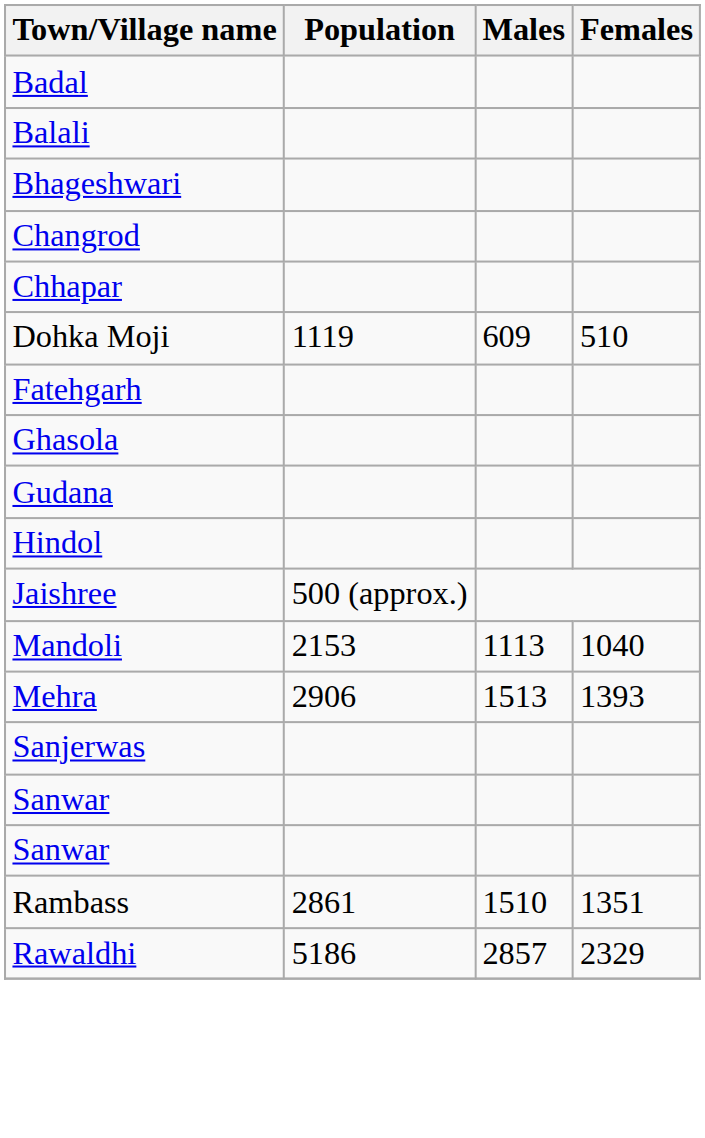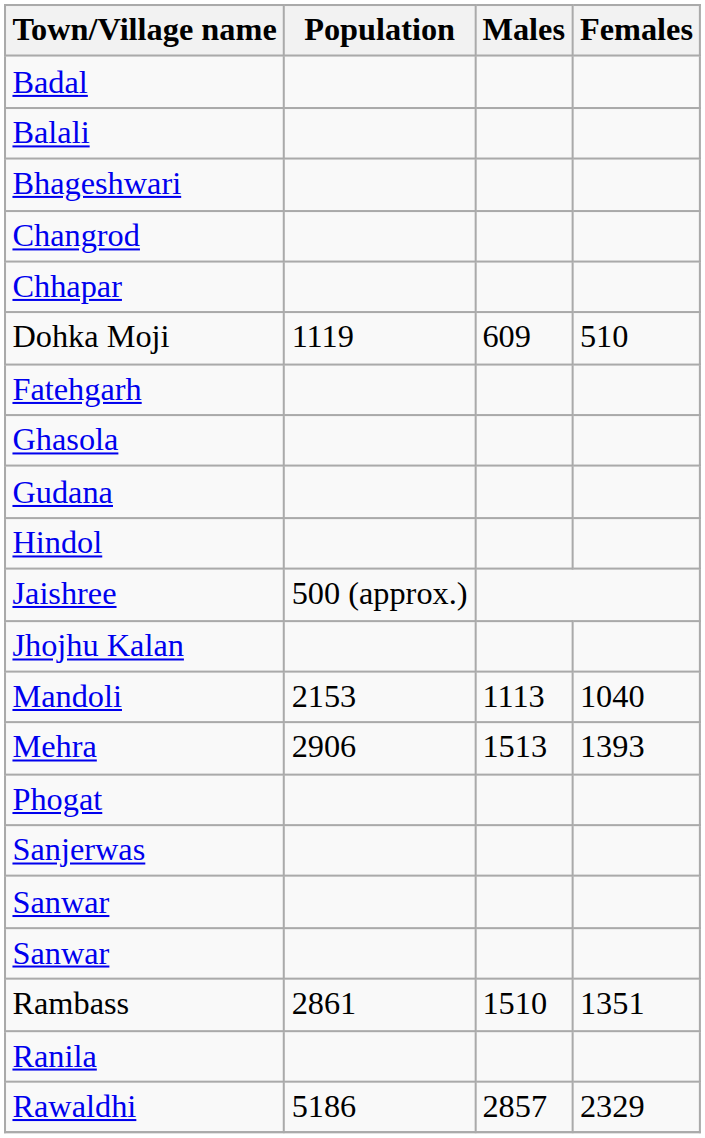 <table class="wikitable sortable">
 <tr>
 <th>Town/Village name</th>
 <th>Population</th>
 <th>Males</th>
 <th>Females</th>
 </tr>
 <tr>
 <td><a href='#'>Badal</a></td>
 <td></td>
 <td></td>
 <td></td>
 </tr>
 <tr>
 <td><a href='#'>Balali</a></td>
 <td></td>
 <td></td>
 <td></td>
 </tr>
 <tr>
 <td><a href='#'>Bhageshwari</a></td>
 <td></td>
 <td></td>
 <td></td>
 </tr>
 <tr>
 <td><a href='#'>Changrod</a></td>
 <td></td>
 <td></td>
 <td></td>
 </tr>
 <tr>
 <td><a href='#'>Chhapar</a></td>
 <td></td>
 <td></td>
 <td></td>
 </tr>
 <tr>
 <td>Dohka Moji</td>
 <td>1119</td>
 <td>609</td>
 <td>510</td>
 </tr>
 <tr>
 <td><a href='#'>Fatehgarh</a></td>
 <td></td>
 <td></td>
 <td></td>
 </tr>
 <tr>
 <td><a href='#'>Ghasola</a></td>
 <td></td>
 <td></td>
 <td></td>
 </tr>
 <tr>
 <td><a href='#'>Gudana</a></td>
 <td></td>
 <td></td>
 <td></td>
 </tr>
 <tr>
 <td><a href='#'>Hindol</a></td>
 <td></td>
 <td></td>
 <td></td>
 </tr>
 <tr>
 <td><a href='#'>Jaishree</a></td>
 <td>500 (approx.)</td>
 </tr>
 <tr>
+<td><a href='#'>Jhojhu Kalan</a></td>
+<td></td>
+<td></td>
+<td></td>
+</tr>
+<tr>
 <td><a href='#'>Mandoli</a></td>
 <td>2153</td>
 <td>1113</td>
 <td>1040</td>
 </tr>
 <tr>
 <td><a href='#'>Mehra</a></td>
 <td>2906</td>
 <td>1513</td>
 <td>1393</td>
+</tr>
+<tr>
+<td><a href='#'>Phogat</a></td>
+<td></td>
+<td></td>
+<td></td>
 </tr>
 <tr>
 <td><a href='#'>Sanjerwas</a></td>
 <td></td>
 <td></td>
 <td></td>
 </tr>
 <tr>
 <td><a href='#'>Sanwar</a></td>
 <td></td>
 <td></td>
 <td></td>
 </tr>
 <tr>
 <td><a href='#'>Sanwar</a></td>
 <td></td>
 <td></td>
 <td></td>
 </tr>
 <tr>
 <td>Rambass</td>
 <td>2861</td>
 <td>1510</td>
 <td>1351</td>
 </tr>
 <tr>
+<td><a href='#'>Ranila</a></td>
+<td></td>
+<td></td>
+<td></td>
+</tr>
+<tr>
 <td><a href='#'>Rawaldhi</a></td>
 <td>5186</td>
 <td>2857</td>
 <td>2329</td>
 </tr>
 <tr>
 </tr>
 </table>
